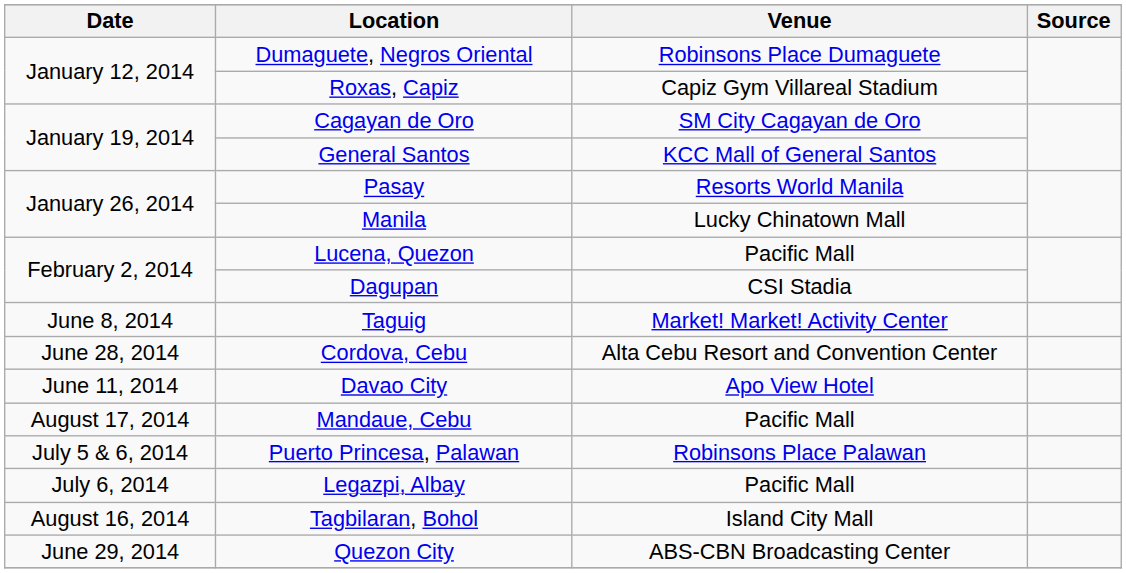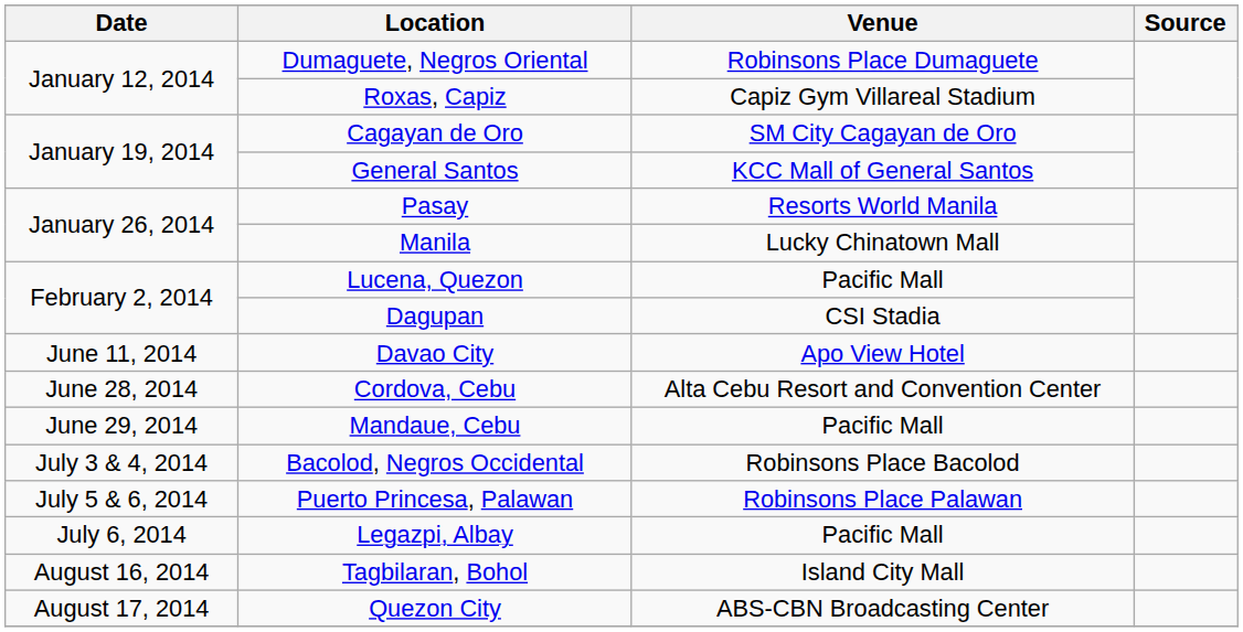 <table class="wikitable" style="text-align:center; line-height:17px; font-size:100%; width:65%;">
 <tr>
 </tr>
 <tr>
 <th scope="col" width="13%">Date</th>
 <th scope="col" width="22%">Location</th>
 <th scope="col" width="28%">Venue</th>
 <th scope="col" width="02%">Source</th>
 </tr>
 <tr>
 <td rowspan="2">January 12, 2014</td>
 <td><a href='#'>Dumaguete</a>, <a href='#'>Negros Oriental</a></td>
 <td><a href='#'>Robinsons Place Dumaguete</a></td>
 <td rowspan="2"></td>
 </tr>
 <tr>
 <td><a href='#'>Roxas</a>, <a href='#'>Capiz</a></td>
 <td>Capiz Gym Villareal Stadium</td>
 </tr>
 <tr>
 <td rowspan="2">January 19, 2014</td>
 <td><a href='#'>Cagayan de Oro</a></td>
 <td><a href='#'>SM City Cagayan de Oro</a></td>
 <td rowspan="2"></td>
 </tr>
 <tr>
 <td><a href='#'>General Santos</a></td>
 <td><a href='#'>KCC Mall of General Santos</a></td>
 </tr>
 <tr>
 <td rowspan="2">January 26, 2014</td>
 <td><a href='#'>Pasay</a></td>
 <td><a href='#'>Resorts World Manila</a></td>
 <td rowspan="2"></td>
 </tr>
 <tr>
 <td><a href='#'>Manila</a></td>
 <td>Lucky Chinatown Mall</td>
 </tr>
 <tr>
 <td rowspan="2">February 2, 2014</td>
 <td><a href='#'>Lucena, Quezon</a></td>
 <td>Pacific Mall</td>
 <td rowspan="2"></td>
 </tr>
 <tr>
 <td><a href='#'>Dagupan</a></td>
 <td>CSI Stadia</td>
 </tr>
 <tr>
-<td>June 8, 2014</td>
-<td><a href='#'>Taguig</a></td>
-<td><a href='#'>Market! Market! Activity Center</a></td>
+<td>June 11, 2014</td>
+<td><a href='#'>Davao City</a></td>
+<td><a href='#'>Apo View Hotel</a></td>
 <td></td>
 </tr>
 <tr>
 <td>June 28, 2014</td>
 <td><a href='#'>Cordova, Cebu</a></td>
 <td>Alta Cebu Resort and Convention Center</td>
 <td></td>
 </tr>
 <tr>
-<td>June 11, 2014</td>
-<td><a href='#'>Davao City</a></td>
-<td><a href='#'>Apo View Hotel</a></td>
+<td>June 29, 2014</td>
+<td><a href='#'>Mandaue, Cebu</a></td>
+<td>Pacific Mall</td>
 <td></td>
 </tr>
 <tr>
-<td>August 17, 2014</td>
-<td><a href='#'>Mandaue, Cebu</a></td>
-<td>Pacific Mall</td>
+<td>July 3 & 4, 2014</td>
+<td><a href='#'>Bacolod</a>, <a href='#'>Negros Occidental</a></td>
+<td>Robinsons Place Bacolod</td>
 <td></td>
 </tr>
 <tr>
 <td>July 5 & 6, 2014</td>
 <td><a href='#'>Puerto Princesa</a>, <a href='#'>Palawan</a></td>
 <td><a href='#'>Robinsons Place Palawan</a></td>
 <td></td>
 </tr>
 <tr>
 <td>July 6, 2014</td>
 <td><a href='#'>Legazpi, Albay</a></td>
 <td>Pacific Mall</td>
 <td></td>
 </tr>
 <tr>
 <td>August 16, 2014</td>
 <td><a href='#'>Tagbilaran</a>, <a href='#'>Bohol</a></td>
 <td>Island City Mall</td>
 <td></td>
 </tr>
 <tr>
-<td>June 29, 2014</td>
+<td>August 17, 2014</td>
 <td><a href='#'>Quezon City</a></td>
 <td>ABS-CBN Broadcasting Center</td>
 <td></td>
 </tr>
 <tr>
 </tr>
 </table>
